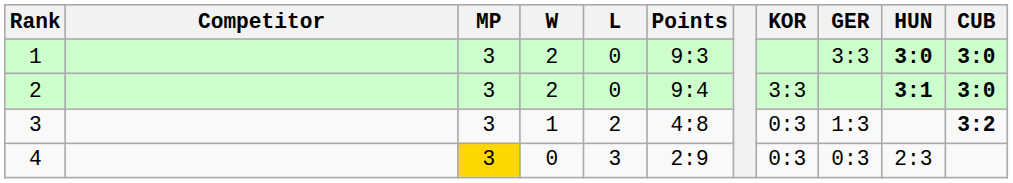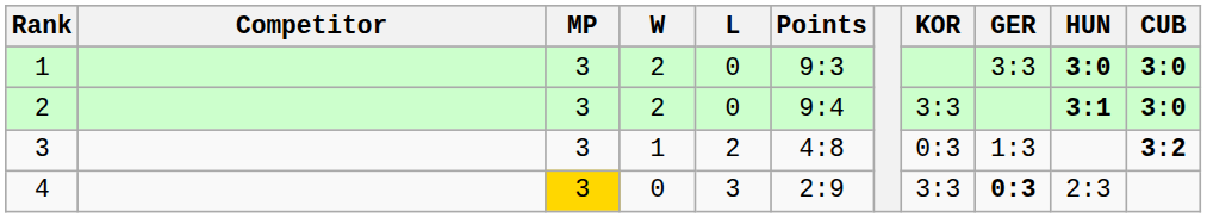 <table class="wikitable" style="text-align:center">
 <tr>
 <th>Rank</th>
 <th style="width:18em">Competitor</th>
 <th style="width:2.5em">MP</th>
 <th style="width:2.5em">W</th>
 <th style="width:2.5em">L</th>
 <th>Points</th>
 <th rowspan="5"> </th>
 <th style="width:2.5em">KOR</th>
 <th style="width:2.5em">GER</th>
 <th style="width:2.5em">HUN</th>
 <th style="width:2.5em">CUB</th>
 </tr>
 <tr style="background:#cfc;">
 <td>1</td>
 <td style="text-align:left"></td>
 <td>3</td>
 <td>2</td>
 <td>0</td>
 <td>9:3</td>
 <td></td>
 <td>3:3</td>
 <td><strong>3:0</strong></td>
 <td><strong>3:0</strong></td>
 </tr>
 <tr style="background:#cfc;">
 <td>2</td>
 <td style="text-align:left"></td>
 <td>3</td>
 <td>2</td>
 <td>0</td>
 <td>9:4</td>
 <td>3:3</td>
 <td></td>
 <td><strong>3:1</strong></td>
 <td><strong>3:0</strong></td>
 </tr>
 <tr>
 <td>3</td>
 <td style="text-align:left"></td>
 <td>3</td>
 <td>1</td>
 <td>2</td>
 <td>4:8</td>
 <td>0:3</td>
 <td>1:3</td>
 <td></td>
 <td><strong>3:2</strong></td>
 </tr>
 <tr>
 <td>4</td>
 <td style="text-align:left"></td>
 <td style="background: gold;">3</td>
 <td>0</td>
 <td>3</td>
 <td>2:9</td>
-<td>0:3</td>
-<td>0:3</td>
+<td>3:3</td>
+<td><strong>0:3</strong></td>
 <td>2:3</td>
 <td></td>
 </tr>
 </table>
